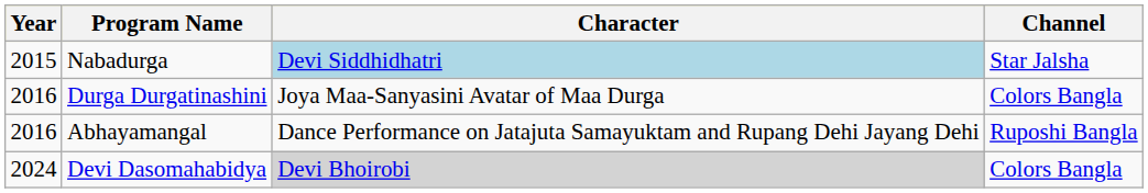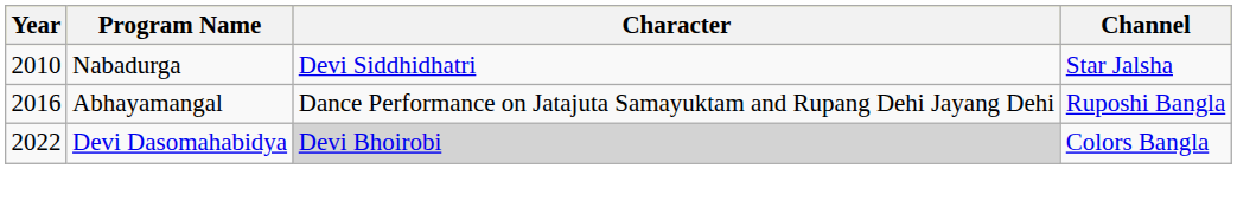 <table class="wikitable">
 <tr style="background:#ff9; text-align:center;">
 <th>Year</th>
 <th>Program Name</th>
 <th>Character</th>
 <th>Channel</th>
 </tr>
 <tr>
-<td>2015</td>
+<td>2010</td>
 <td>Nabadurga</td>
-<td style="background: lightblue;"><a href='#'>Devi Siddhidhatri</a></td>
+<td><a href='#'>Devi Siddhidhatri</a></td>
 <td><a href='#'>Star Jalsha</a></td>
-</tr>
-<tr>
-<td>2016</td>
-<td><a href='#'>Durga Durgatinashini</a></td>
-<td>Joya Maa-Sanyasini Avatar of Maa Durga</td>
-<td><a href='#'>Colors Bangla</a></td>
 </tr>
 <tr>
 <td>2016</td>
 <td>Abhayamangal</td>
 <td>Dance Performance on Jatajuta Samayuktam and Rupang Dehi Jayang Dehi</td>
 <td><a href='#'>Ruposhi Bangla</a></td>
 </tr>
 <tr>
-<td>2024</td>
+<td>2022</td>
 <td><a href='#'>Devi Dasomahabidya</a></td>
 <td style="background: lightgrey;"><a href='#'>Devi Bhoirobi</a></td>
 <td><a href='#'>Colors Bangla</a></td>
 </tr>
 </table>
